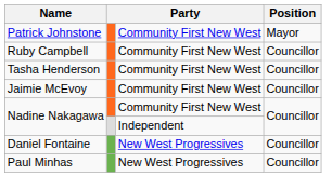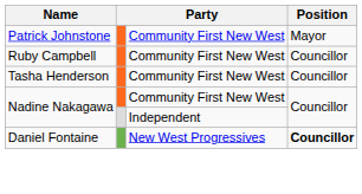 <table class="wikitable sortable">
 <tr>
 <th>Name</th>
 <th colspan="2">Party</th>
 <th>Position</th>
 </tr>
 <tr>
 <td data-sort-value="Johnstone, Patrick"><a href='#'>Patrick Johnstone</a></td>
 <td style="background:#ff681d;"> </td>
 <td><a href='#'>Community First New West</a></td>
 <td>Mayor</td>
 </tr>
 <tr>
 <td data-sort-value="Campbell, Ruby">Ruby Campbell</td>
 <td style="background:#ff681d;"> </td>
 <td>Community First New West</td>
 <td>Councillor</td>
 </tr>
 <tr>
 <td data-sort-value="Henderson, Tasha">Tasha Henderson</td>
 <td style="background:#ff681d;"> </td>
 <td>Community First New West</td>
 <td>Councillor</td>
 </tr>
 <tr>
-<td data-sort-value="McEvoy, Jaimie">Jaimie McEvoy</td>
-<td style="background:#ff681d;"> </td>
-<td>Community First New West</td>
-<td>Councillor</td>
-</tr>
-<tr>
 <td rowspan="2" data-sort-value="Nakagawa, Nadine">Nadine Nakagawa</td>
 <td style="background:#ff681d;"> </td>
 <td>Community First New West </td>
 <td rowspan="2">Councillor</td>
 </tr>
 <tr>
 <td style="background:gainsboro;"> </td>
 <td>Independent </td>
 </tr>
 <tr>
 <td data-sort-value="Fontaine, Daniel">Daniel Fontaine</td>
 <td style="background:#6bb24f;"> </td>
 <td><a href='#'>New West Progressives</a></td>
-<td>Councillor</td>
-</tr>
-<tr>
-<td data-sort-value="Minhas, Paul">Paul Minhas</td>
-<td style="background:#6bb24f;"> </td>
-<td>New West Progressives</td>
-<td>Councillor</td>
+<td><strong>Councillor</strong></td>
 </tr>
 </table>
